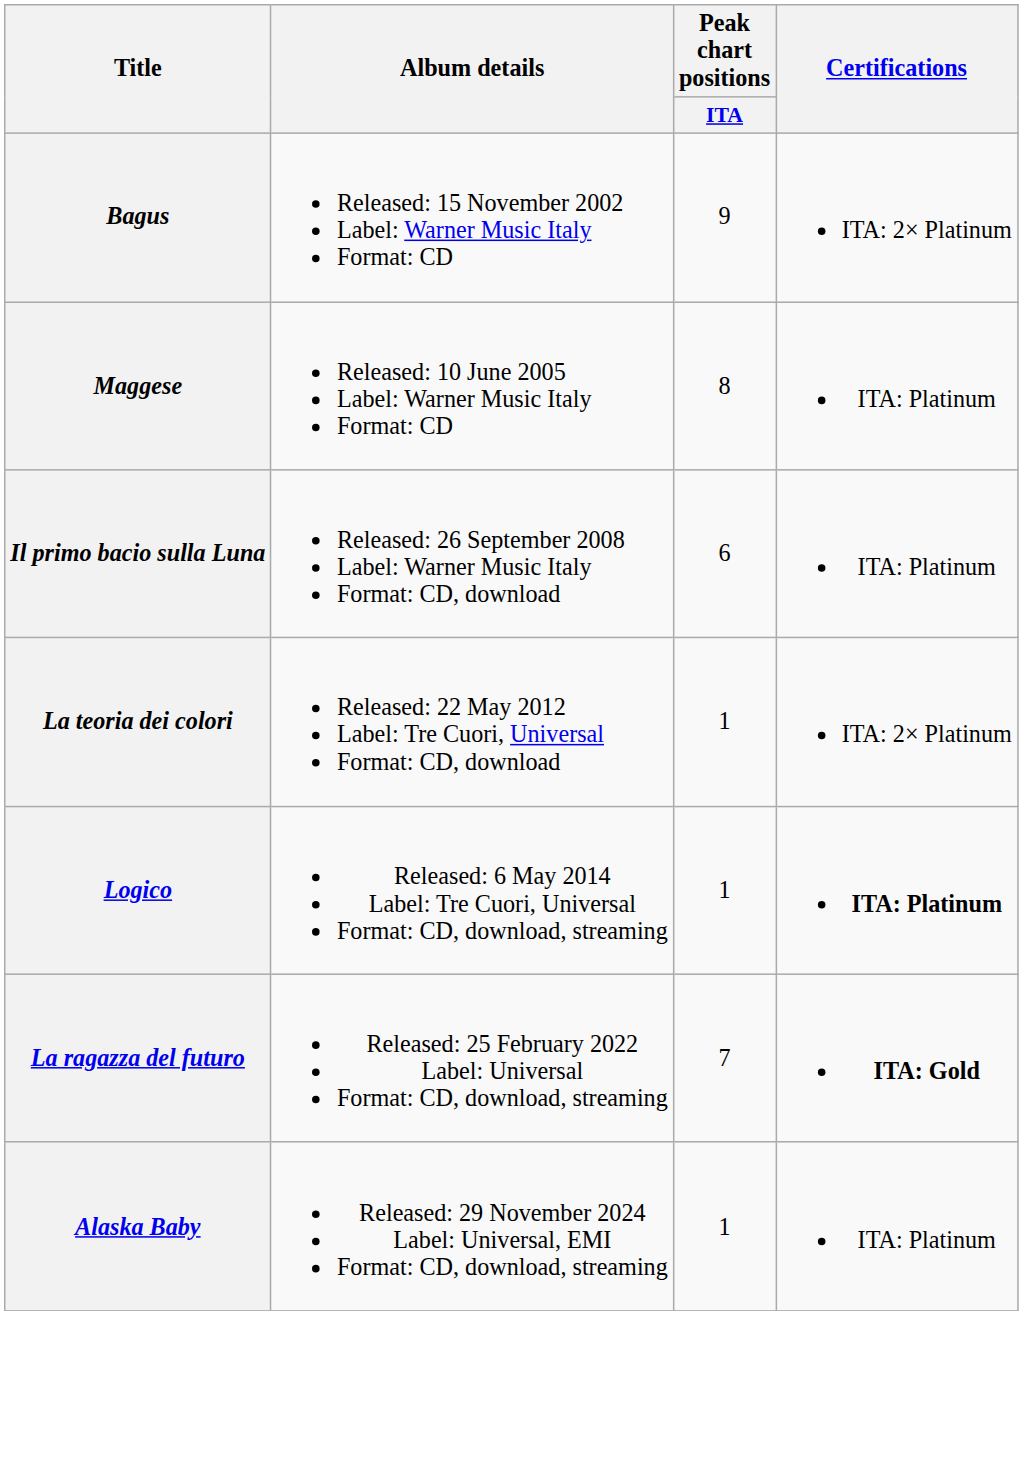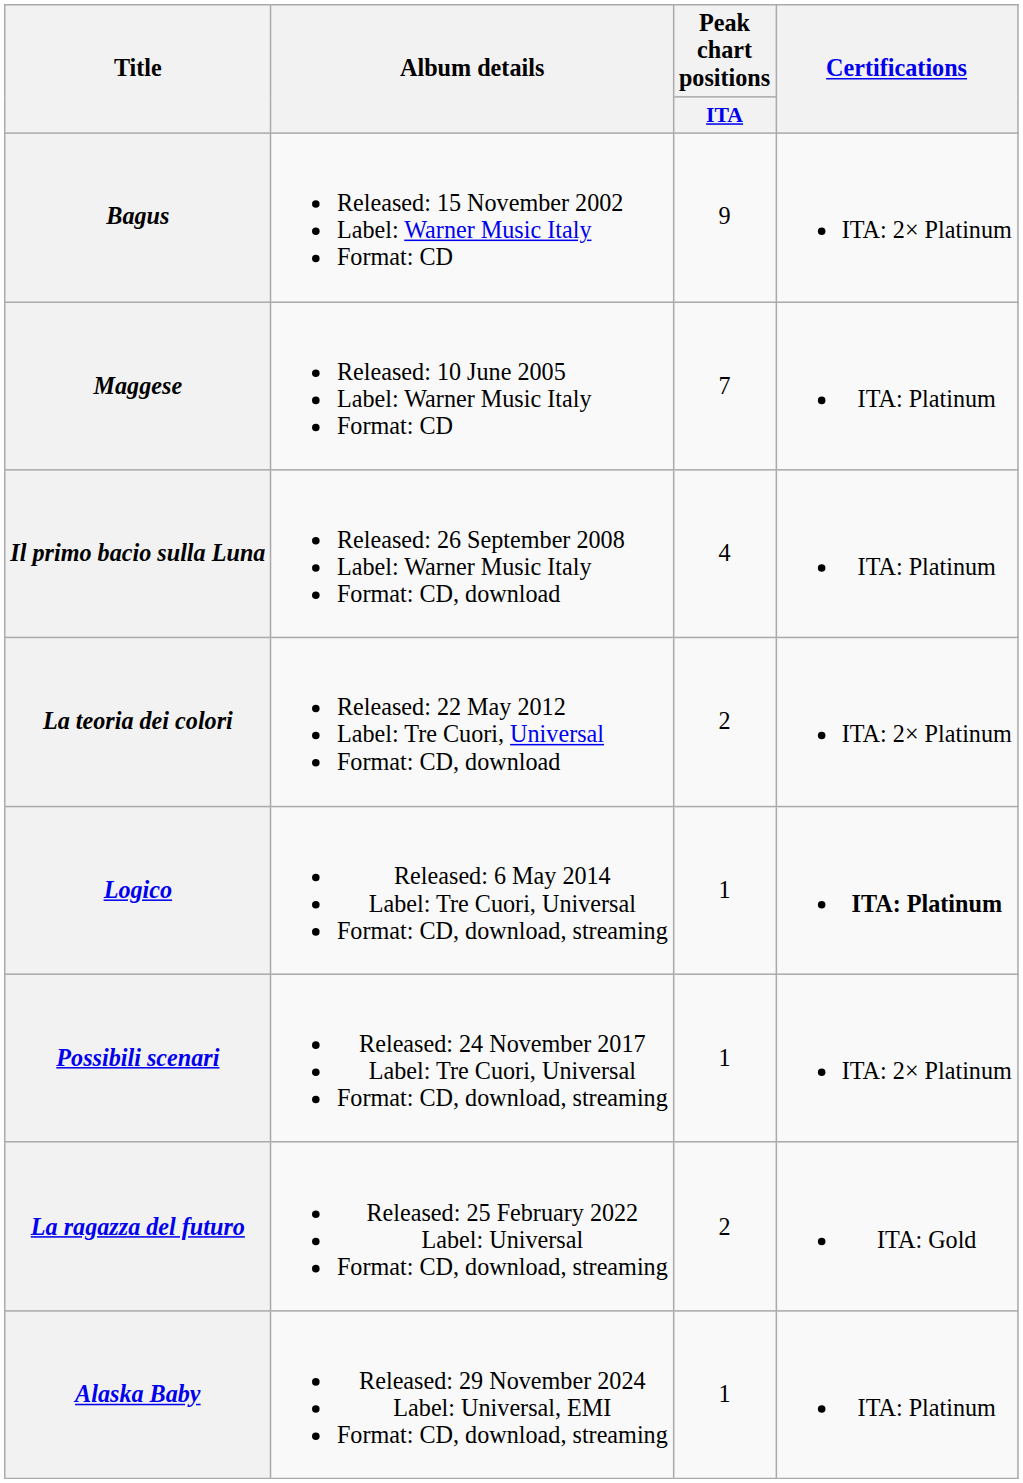 <table class="wikitable plainrowheaders" style="text-align:center;" border="1">
 <tr>
 <th rowspan="2" scope="column">Title</th>
 <th rowspan="2" scope="column">Album details</th>
 <th colspan="1" scope="column">Peak chart positions</th>
 <th rowspan="2" scope="column"><a href='#'>Certifications</a></th>
 </tr>
 <tr>
 <th scope="col" style="width:3em;font-size:90%;"><a href='#'>ITA</a><br></th>
 </tr>
 <tr>
 <th scope="row"><em>Bagus</em></th>
 <td style="text-align:left;"><br><ul><li>Released: 15 November 2002</li><li>Label: <a href='#'>Warner Music Italy</a></li><li>Format: CD</li></ul></td>
 <td>9</td>
 <td><br><ul><li>ITA: 2× Platinum</li></ul></td>
 </tr>
 <tr>
 <th scope="row"><em>Maggese</em></th>
 <td style="text-align:left;"><br><ul><li>Released: 10 June 2005</li><li>Label: Warner Music Italy</li><li>Format: CD</li></ul></td>
-<td>8</td>
+<td>7</td>
 <td><br><ul><li>ITA: Platinum</li></ul></td>
 </tr>
 <tr>
 <th scope="row"><em>Il primo bacio sulla Luna</em></th>
 <td style="text-align:left;"><br><ul><li>Released: 26 September 2008</li><li>Label: Warner Music Italy</li><li>Format: CD, download</li></ul></td>
-<td>6</td>
+<td>4</td>
 <td><br><ul><li>ITA: Platinum</li></ul></td>
 </tr>
 <tr>
 <th scope="row"><em>La teoria dei colori</em></th>
 <td style="text-align:left;"><br><ul><li>Released: 22 May 2012</li><li>Label: Tre Cuori, <a href='#'>Universal</a></li><li>Format: CD, download</li></ul></td>
-<td>1</td>
+<td>2</td>
 <td><br><ul><li>ITA: 2× Platinum</li></ul></td>
 </tr>
 <tr>
 <th scope="row"><em><a href='#'>Logico</a></em></th>
 <td><br><ul><li>Released: 6 May 2014</li><li>Label: Tre Cuori, Universal</li><li>Format: CD, download, streaming</li></ul></td>
 <td>1</td>
 <td><strong><br><ul><li>ITA: Platinum</li></ul></strong></td>
 </tr>
 <tr>
+<th scope="row"><em><a href='#'>Possibili scenari</a></em></th>
+<td><br><ul><li>Released: 24 November 2017</li><li>Label: Tre Cuori, Universal</li><li>Format: CD, download, streaming</li></ul></td>
+<td>1</td>
+<td><br><ul><li>ITA: 2× Platinum</li></ul></td>
+</tr>
+<tr>
 <th scope="row"><em><a href='#'>La ragazza del futuro</a></em></th>
 <td><br><ul><li>Released: 25 February 2022</li><li>Label: Universal</li><li>Format: CD, download, streaming</li></ul></td>
-<td>7</td>
-<td><strong><br><ul><li>ITA: Gold</li></ul></strong></td>
+<td>2</td>
+<td><br><ul><li>ITA: Gold</li></ul></td>
 </tr>
 <tr>
 <th scope="row"><em><a href='#'>Alaska Baby</a></em></th>
 <td><br><ul><li>Released: 29 November 2024</li><li>Label: Universal, EMI</li><li>Format: CD, download, streaming</li></ul></td>
 <td>1</td>
 <td><br><ul><li>ITA: Platinum</li></ul></td>
 </tr>
 </table>
